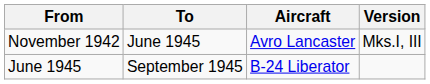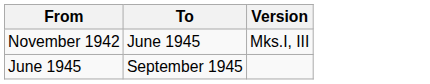 <table class="wikitable">
 <tr>
 <th>From</th>
 <th>To</th>
-<th>Aircraft</th>
 <th>Version</th>
 </tr>
 <tr>
 <td>November 1942</td>
 <td>June 1945</td>
-<td><a href='#'>Avro Lancaster</a></td>
 <td>Mks.I, III</td>
 </tr>
 <tr>
 <td>June 1945</td>
 <td>September 1945</td>
-<td><a href='#'>B-24 Liberator</a></td>
 <td></td>
 </tr>
 </table>
